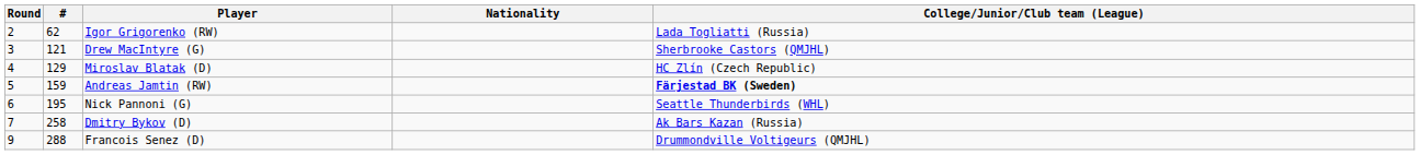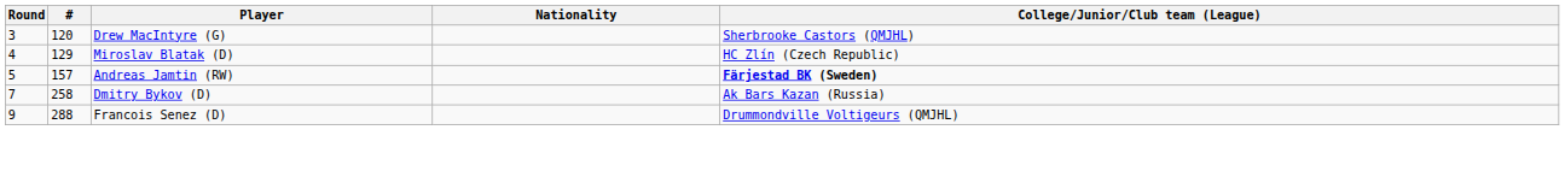 <table class="wikitable">
 <tr>
 <th bgcolor="#DDDDFF" width="2.75%">Round</th>
 <th bgcolor="#DDDDFF" width="2.75%">#</th>
 <th bgcolor="#DDDDFF" width="22.0%">Player</th>
 <th bgcolor="#DDDDFF" width="18.5%">Nationality</th>
 <th bgcolor="#DDDDFF" width="100.0%">College/Junior/Club team (League)</th>
 </tr>
 <tr>
-<td>2</td>
-<td>62</td>
-<td><a href='#'>Igor Grigorenko</a> (RW)</td>
-<td></td>
-<td><a href='#'>Lada Togliatti</a> (Russia)</td>
-</tr>
-<tr>
 <td>3</td>
-<td>121</td>
+<td>120</td>
 <td><a href='#'>Drew MacIntyre</a> (G)</td>
 <td></td>
 <td><a href='#'>Sherbrooke Castors</a> (<a href='#'>QMJHL</a>)</td>
 </tr>
 <tr>
 <td>4</td>
 <td>129</td>
 <td><a href='#'>Miroslav Blatak</a> (D)</td>
 <td></td>
 <td><a href='#'>HC Zlín</a> (Czech Republic)</td>
 </tr>
 <tr>
 <td>5</td>
-<td>159</td>
+<td>157</td>
 <td><a href='#'>Andreas Jamtin</a> (RW)</td>
 <td></td>
 <td><strong><a href='#'>Färjestad BK</a> (Sweden)</strong></td>
-</tr>
-<tr>
-<td>6</td>
-<td>195</td>
-<td>Nick Pannoni (G)</td>
-<td></td>
-<td><a href='#'>Seattle Thunderbirds</a> (<a href='#'>WHL</a>)</td>
 </tr>
 <tr>
 <td>7</td>
 <td>258</td>
 <td><a href='#'>Dmitry Bykov</a> (D)</td>
 <td></td>
 <td><a href='#'>Ak Bars Kazan</a> (Russia)</td>
 </tr>
 <tr>
 <td>9</td>
 <td>288</td>
 <td>Francois Senez (D)</td>
 <td></td>
 <td><a href='#'>Drummondville Voltigeurs</a> (QMJHL)</td>
 </tr>
 </table>
